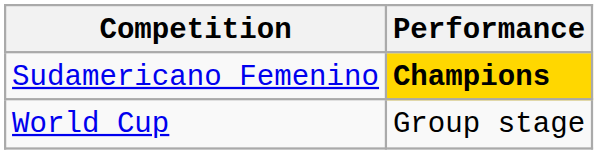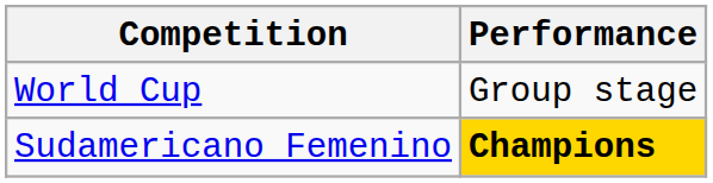 <table class="wikitable">
 <tr>
 <th>Competition</th>
 <th>Performance</th>
 </tr>
 <tr>
+<td><a href='#'>World Cup</a></td>
+<td>Group stage</td>
+</tr>
+<tr>
 <td><a href='#'>Sudamericano Femenino</a></td>
 <td bgcolor = "gold"><strong>Champions</strong></td>
 </tr>
-<tr>
-<td><a href='#'>World Cup</a></td>
-<td>Group stage</td>
-</tr>
 </table>
